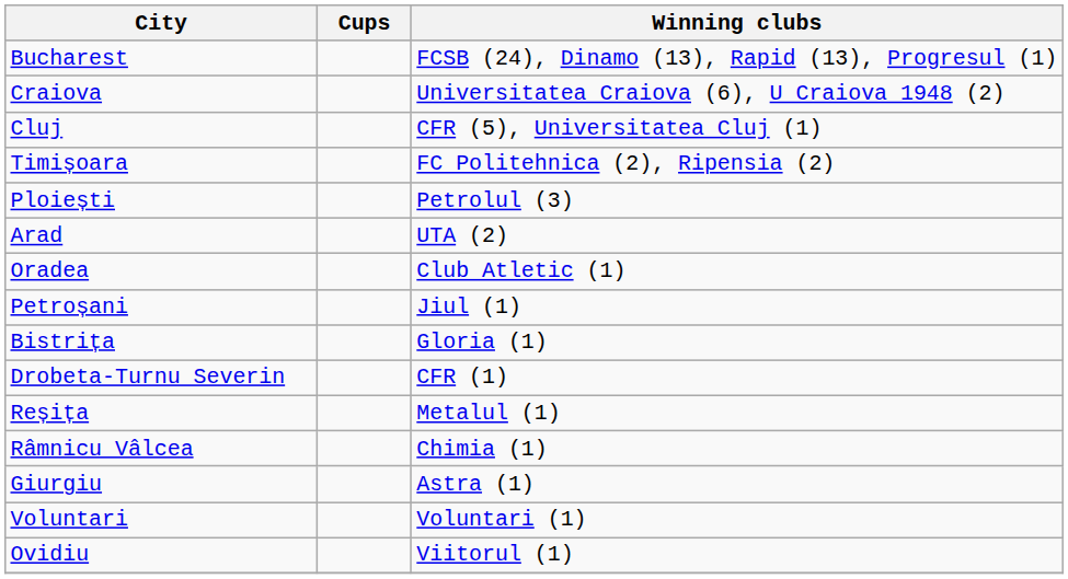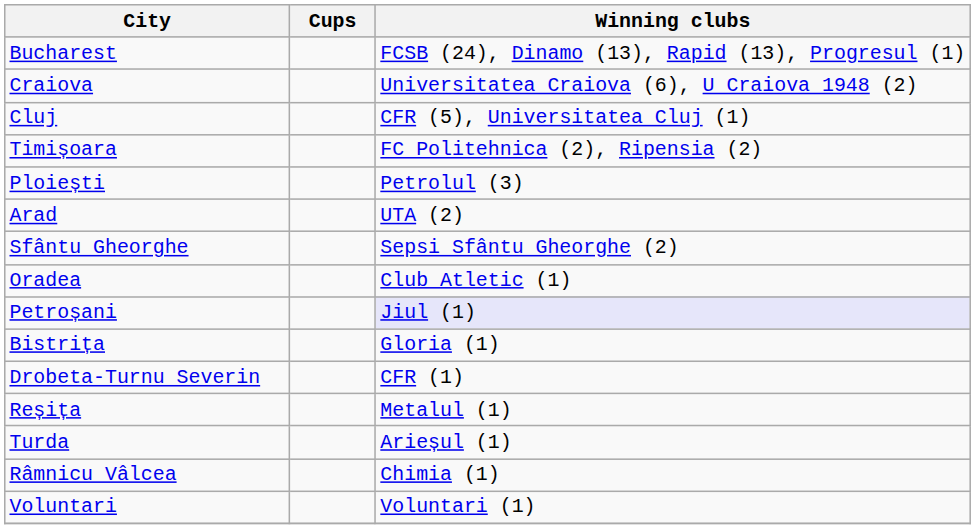 <table class="wikitable">
 <tr>
 <th width="180">City</th>
 <th width="50">Cups</th>
 <th>Winning clubs</th>
 </tr>
 <tr>
 <td> <a href='#'>Bucharest</a></td>
 <td></td>
 <td><a href='#'>FCSB</a> (24), <a href='#'>Dinamo</a> (13), <a href='#'>Rapid</a> (13), <a href='#'>Progresul</a> (1)</td>
 </tr>
 <tr>
 <td> <a href='#'>Craiova</a></td>
 <td></td>
 <td><a href='#'>Universitatea Craiova</a> (6), <a href='#'>U Craiova 1948</a> (2)</td>
 </tr>
 <tr>
 <td> <a href='#'>Cluj</a></td>
 <td></td>
 <td><a href='#'>CFR</a> (5), <a href='#'>Universitatea Cluj</a> (1)</td>
 </tr>
 <tr>
 <td> <a href='#'>Timișoara</a></td>
 <td></td>
 <td><a href='#'>FC Politehnica</a> (2), <a href='#'>Ripensia</a> (2)</td>
 </tr>
 <tr>
 <td> <a href='#'>Ploiești</a></td>
 <td></td>
 <td><a href='#'>Petrolul</a> (3)</td>
 </tr>
 <tr>
 <td> <a href='#'>Arad</a></td>
 <td></td>
 <td><a href='#'>UTA</a> (2)</td>
 </tr>
 <tr>
+<td> <a href='#'>Sfântu Gheorghe</a></td>
+<td></td>
+<td><a href='#'>Sepsi Sfântu Gheorghe</a> (2)</td>
+</tr>
+<tr>
 <td> <a href='#'>Oradea</a></td>
 <td></td>
 <td><a href='#'>Club Atletic</a> (1)</td>
 </tr>
 <tr>
 <td> <a href='#'>Petroșani</a></td>
 <td></td>
-<td><a href='#'>Jiul</a> (1)</td>
+<td style="background: lavender;"><a href='#'>Jiul</a> (1)</td>
 </tr>
 <tr>
 <td> <a href='#'>Bistrița</a></td>
 <td></td>
 <td><a href='#'>Gloria</a> (1)</td>
 </tr>
 <tr>
 <td> <a href='#'>Drobeta-Turnu Severin</a></td>
 <td></td>
 <td><a href='#'>CFR</a> (1)</td>
 </tr>
 <tr>
 <td> <a href='#'>Reșița</a></td>
 <td></td>
 <td><a href='#'>Metalul</a> (1)</td>
 </tr>
 <tr>
+<td> <a href='#'>Turda</a></td>
+<td></td>
+<td><a href='#'>Arieșul</a> (1)</td>
+</tr>
+<tr>
 <td> <a href='#'>Râmnicu Vâlcea</a></td>
 <td></td>
 <td><a href='#'>Chimia</a> (1)</td>
-</tr>
-<tr>
-<td> <a href='#'>Giurgiu</a></td>
-<td></td>
-<td><a href='#'>Astra</a> (1)</td>
 </tr>
 <tr>
 <td> <a href='#'>Voluntari</a></td>
 <td></td>
 <td><a href='#'>Voluntari</a> (1)</td>
 </tr>
 <tr>
-<td> <a href='#'>Ovidiu</a></td>
-<td></td>
-<td><a href='#'>Viitorul</a> (1)</td>
-</tr>
-<tr>
 </tr>
 </table>
